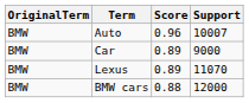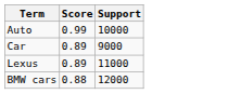 <table class="wikitable">
 <tr>
-<th>OriginalTerm</th>
 <th>Term</th>
 <th>Score</th>
 <th>Support</th>
 </tr>
 <tr>
-<td>BMW</td>
 <td>Auto</td>
-<td>0.96</td>
-<td>10007</td>
+<td>0.99</td>
+<td>10000</td>
 </tr>
 <tr>
-<td>BMW</td>
 <td>Car</td>
 <td>0.89</td>
 <td>9000</td>
 </tr>
 <tr>
-<td>BMW</td>
 <td>Lexus</td>
 <td>0.89</td>
-<td>11070</td>
+<td>11000</td>
 </tr>
 <tr>
-<td>BMW</td>
 <td>BMW cars</td>
 <td>0.88</td>
 <td>12000</td>
 </tr>
 </table>
